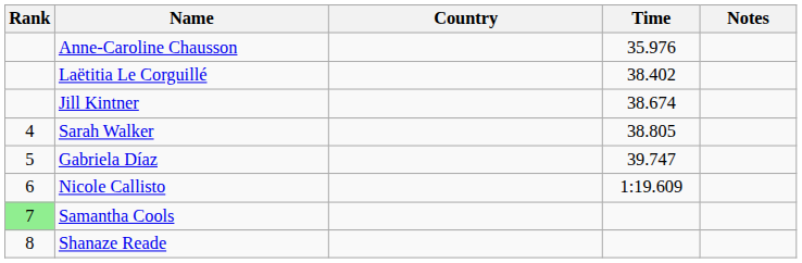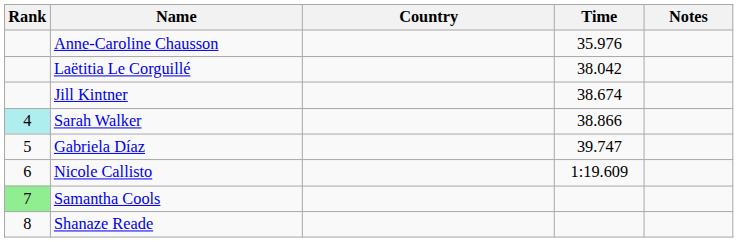 <table class="sortable wikitable" style="text-align:center;">
 <tr>
 <th>Rank</th>
 <th style="width:15em">Name</th>
 <th style="width:15em">Country</th>
 <th style="width:5em">Time</th>
 <th style="width:5em">Notes</th>
 </tr>
 <tr>
 <td></td>
 <td align=left><a href='#'>Anne-Caroline Chausson</a></td>
 <td></td>
 <td>35.976</td>
 <td></td>
 </tr>
 <tr>
 <td></td>
 <td align=left><a href='#'>Laëtitia Le Corguillé</a></td>
 <td></td>
-<td>38.402</td>
+<td>38.042</td>
 <td></td>
 </tr>
 <tr>
 <td></td>
 <td align=left><a href='#'>Jill Kintner</a></td>
 <td></td>
 <td>38.674</td>
 <td></td>
 </tr>
 <tr>
-<td>4</td>
+<td style="background: paleturquoise;">4</td>
 <td align=left><a href='#'>Sarah Walker</a></td>
 <td></td>
-<td>38.805</td>
+<td>38.866</td>
 <td></td>
 </tr>
 <tr>
 <td>5</td>
 <td align=left><a href='#'>Gabriela Díaz</a></td>
 <td></td>
 <td>39.747</td>
 <td></td>
 </tr>
 <tr>
 <td>6</td>
 <td align=left><a href='#'>Nicole Callisto</a></td>
 <td></td>
 <td>1:19.609</td>
 <td></td>
 </tr>
 <tr>
 <td style="background: lightgreen;">7</td>
 <td align=left><a href='#'>Samantha Cools</a></td>
 <td></td>
 <td></td>
 <td></td>
 </tr>
 <tr>
 <td>8</td>
 <td align=left><a href='#'>Shanaze Reade</a></td>
 <td></td>
 <td></td>
 <td></td>
 </tr>
 </table>
